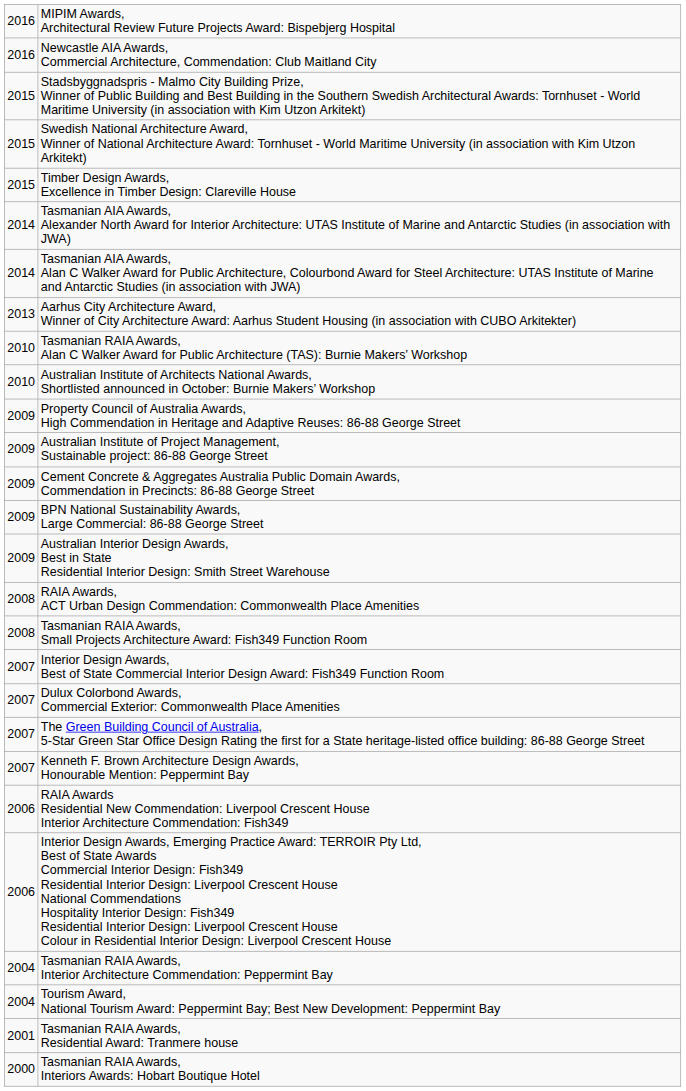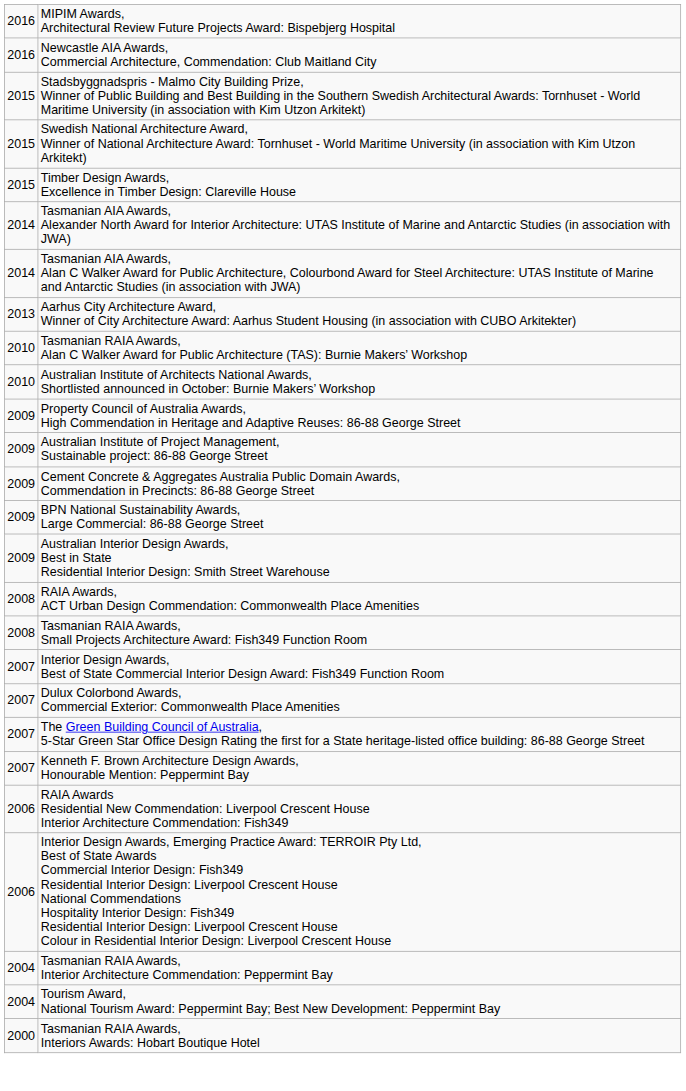 <table class="wikitable">
 <tr>
 <td>2016</td>
 <td>MIPIM Awards,<br>Architectural Review Future Projects Award: Bispebjerg Hospital</td>
 </tr>
 <tr>
 <td>2016</td>
 <td>Newcastle AIA Awards,<br>Commercial Architecture, Commendation: Club Maitland City</td>
 </tr>
 <tr>
 <td>2015</td>
 <td>Stadsbyggnadspris - Malmo City Building Prize,<br>Winner of Public Building and Best Building in the Southern Swedish Architectural Awards: Tornhuset - World Maritime University (in association with Kim Utzon Arkitekt)</td>
 </tr>
 <tr>
 <td>2015</td>
 <td>Swedish National Architecture Award,<br>Winner of National Architecture Award: Tornhuset - World Maritime University (in association with Kim Utzon Arkitekt)</td>
 </tr>
 <tr>
 <td>2015</td>
 <td>Timber Design Awards,<br>Excellence in Timber Design: Clareville House</td>
 </tr>
 <tr>
 <td>2014</td>
 <td>Tasmanian AIA Awards,<br>Alexander North Award for Interior Architecture: UTAS Institute of Marine and Antarctic Studies (in association with JWA)</td>
 </tr>
 <tr>
 <td>2014</td>
 <td>Tasmanian AIA Awards,<br>Alan C Walker Award for Public Architecture, Colourbond Award for Steel Architecture: UTAS Institute of Marine and Antarctic Studies (in association with JWA)</td>
 </tr>
 <tr>
 <td>2013</td>
 <td>Aarhus City Architecture Award,<br>Winner of City Architecture Award: Aarhus Student Housing (in association with CUBO Arkitekter)</td>
 </tr>
 <tr>
 <td>2010</td>
 <td>Tasmanian RAIA Awards,<br>Alan C Walker Award for Public Architecture (TAS): Burnie Makers’ Workshop</td>
 </tr>
 <tr>
 <td>2010</td>
 <td>Australian Institute of Architects National Awards,<br>Shortlisted announced in October: Burnie Makers’ Workshop</td>
 </tr>
 <tr>
 <td>2009</td>
 <td>Property Council of Australia Awards,<br>High Commendation in Heritage and Adaptive Reuses: 86-88 George Street</td>
 </tr>
 <tr>
 <td>2009</td>
 <td>Australian Institute of Project Management,<br>Sustainable project: 86-88 George Street</td>
 </tr>
 <tr>
 <td>2009</td>
 <td>Cement Concrete & Aggregates Australia Public Domain Awards,<br>Commendation in Precincts: 86-88 George Street</td>
 </tr>
 <tr>
 <td>2009</td>
 <td>BPN National Sustainability Awards,<br>Large Commercial: 86-88 George Street</td>
 </tr>
 <tr>
 <td>2009</td>
 <td>Australian Interior Design Awards,<br>Best in State<br>Residential Interior Design: Smith Street Warehouse</td>
 </tr>
 <tr>
 <td>2008</td>
 <td>RAIA Awards,<br>ACT Urban Design Commendation: Commonwealth Place Amenities</td>
 </tr>
 <tr>
 <td>2008</td>
 <td>Tasmanian RAIA Awards,<br>Small Projects Architecture Award: Fish349 Function Room</td>
 </tr>
 <tr>
 <td>2007</td>
 <td>Interior Design Awards,<br>Best of State Commercial Interior Design Award: Fish349 Function Room</td>
 </tr>
 <tr>
 <td>2007</td>
 <td>Dulux Colorbond Awards,<br>Commercial Exterior: Commonwealth Place Amenities</td>
 </tr>
 <tr>
 <td>2007</td>
 <td>The <a href='#'>Green Building Council of Australia</a>,<br>5-Star Green Star Office Design Rating the first for a State heritage-listed office building: 86-88 George Street</td>
 </tr>
 <tr>
 <td>2007</td>
 <td>Kenneth F. Brown Architecture Design Awards,<br>Honourable Mention: Peppermint Bay</td>
 </tr>
 <tr>
 <td>2006</td>
 <td>RAIA Awards<br>Residential New Commendation: Liverpool Crescent House<br>Interior Architecture Commendation: Fish349</td>
 </tr>
 <tr>
 <td>2006</td>
 <td>Interior Design Awards, Emerging Practice Award: TERROIR Pty Ltd,<br>Best of State Awards<br>Commercial Interior Design: Fish349<br>Residential Interior Design: Liverpool Crescent House<br>National Commendations<br>Hospitality Interior Design: Fish349<br>Residential Interior Design: Liverpool Crescent House<br>Colour in Residential Interior Design: Liverpool Crescent House</td>
 </tr>
 <tr>
 <td>2004</td>
 <td>Tasmanian RAIA Awards,<br>Interior Architecture Commendation: Peppermint Bay</td>
 </tr>
 <tr>
 <td>2004</td>
 <td>Tourism Award,<br>National Tourism Award: Peppermint Bay; Best New Development: Peppermint Bay</td>
 </tr>
 <tr>
-<td>2001</td>
-<td>Tasmanian RAIA Awards,<br>Residential Award: Tranmere house</td>
-</tr>
-<tr>
 <td>2000</td>
 <td>Tasmanian RAIA Awards,<br>Interiors Awards: Hobart Boutique Hotel</td>
 </tr>
 </table>
